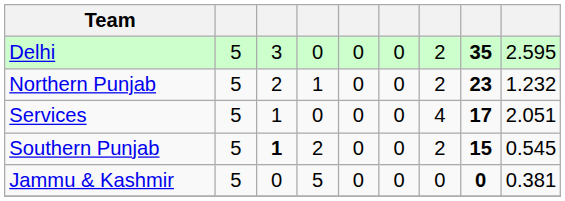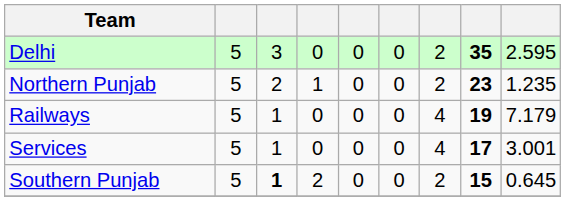 <table class="wikitable" style="text-align:center">
 <tr>
 <th style="width:160px">Team</th>
 <th style="width:25px"></th>
 <th style="width:25px"></th>
 <th style="width:25px"></th>
 <th style="width:25px"></th>
 <th style="width:25px"></th>
 <th style="width:25px"></th>
 <th style="width:25px"></th>
 <th style="width:25px;"></th>
 </tr>
 <tr style="background:#cfc;">
 <td style="text-align:left"><a href='#'>Delhi</a></td>
 <td>5</td>
 <td>3</td>
 <td>0</td>
 <td>0</td>
 <td>0</td>
 <td>2</td>
 <td><strong>35</strong></td>
 <td>2.595</td>
 </tr>
 <tr>
 <td style="text-align:left"><a href='#'>Northern Punjab</a></td>
 <td>5</td>
 <td>2</td>
 <td>1</td>
 <td>0</td>
 <td>0</td>
 <td>2</td>
 <td><strong>23</strong></td>
-<td>1.232</td>
+<td>1.235</td>
+</tr>
+<tr>
+<td style="text-align:left"><a href='#'>Railways</a> </td>
+<td>5</td>
+<td>1</td>
+<td>0</td>
+<td>0</td>
+<td>0</td>
+<td>4</td>
+<td><strong>19</strong></td>
+<td>7.179</td>
 </tr>
 <tr>
 <td style="text-align:left"><a href='#'>Services</a> </td>
 <td>5</td>
 <td>1</td>
 <td>0</td>
 <td>0</td>
 <td>0</td>
 <td>4</td>
 <td><strong>17</strong></td>
-<td>2.051</td>
+<td>3.001</td>
 </tr>
 <tr>
 <td style="text-align:left"><a href='#'>Southern Punjab</a></td>
 <td>5</td>
 <td><strong>1</strong></td>
 <td>2</td>
 <td>0</td>
 <td>0</td>
 <td>2</td>
 <td><strong>15</strong></td>
-<td>0.545</td>
-</tr>
-<tr>
-<td style="text-align:left"><a href='#'>Jammu & Kashmir</a></td>
-<td>5</td>
-<td>0</td>
-<td>5</td>
-<td>0</td>
-<td>0</td>
-<td>0</td>
-<td><strong>0</strong></td>
-<td>0.381</td>
+<td>0.645</td>
 </tr>
 <tr>
 </tr>
 </table>
